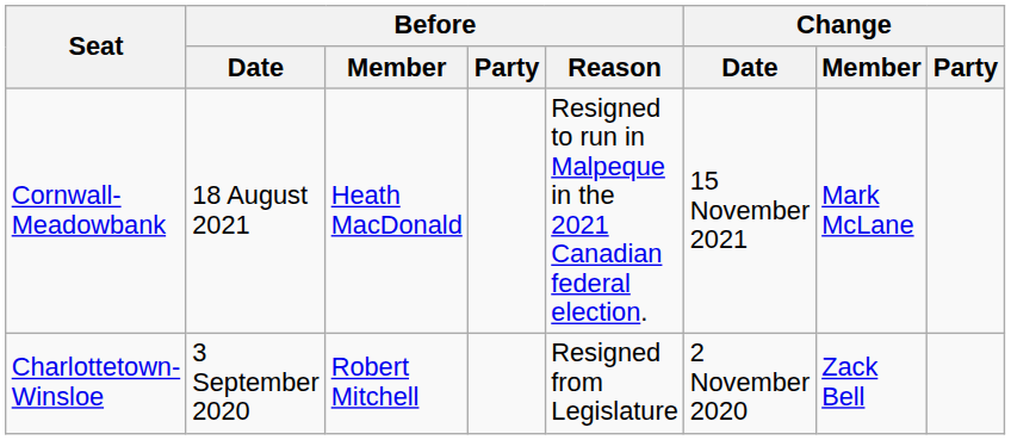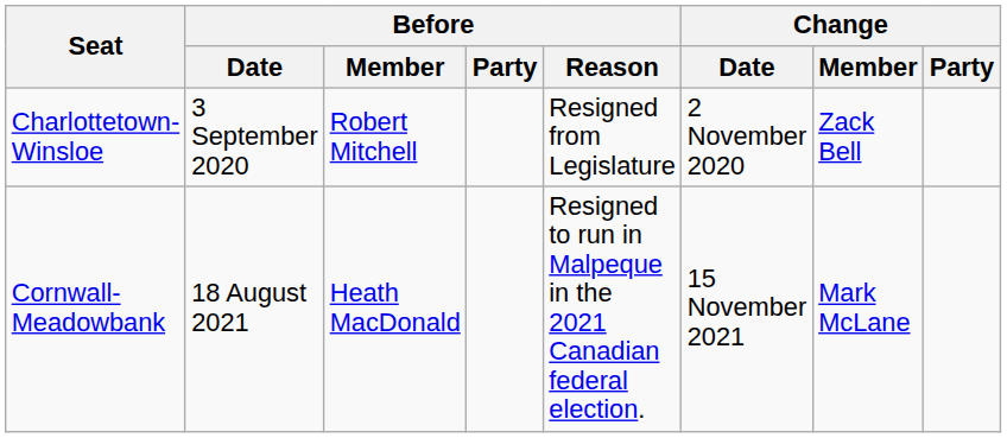 <table class="wikitable plainrowheaders" style="border: none;">
 <tr>
 <th rowspan="2">Seat</th>
 <th colspan="4">Before</th>
 <th colspan="3">Change</th>
 </tr>
 <tr>
 <th>Date</th>
 <th>Member</th>
 <th>Party</th>
 <th>Reason</th>
 <th>Date</th>
 <th>Member</th>
 <th>Party</th>
 </tr>
 <tr>
+<td><a href='#'>Charlottetown-Winsloe</a></td>
+<td>3 September 2020</td>
+<td><a href='#'>Robert Mitchell</a></td>
+<td></td>
+<td>Resigned from Legislature</td>
+<td>2 November 2020</td>
+<td><a href='#'>Zack Bell</a></td>
+<td></td>
+</tr>
+<tr>
 <td><a href='#'>Cornwall-Meadowbank</a></td>
 <td>18 August 2021</td>
 <td><a href='#'>Heath MacDonald</a></td>
 <td></td>
 <td>Resigned to run in <a href='#'>Malpeque</a> in the <a href='#'>2021 Canadian federal election</a>.</td>
 <td>15 November 2021</td>
 <td><a href='#'>Mark McLane</a></td>
 <td></td>
 </tr>
-<tr>
-<td><a href='#'>Charlottetown-Winsloe</a></td>
-<td>3 September 2020</td>
-<td><a href='#'>Robert Mitchell</a></td>
-<td></td>
-<td>Resigned from Legislature</td>
-<td>2 November 2020</td>
-<td><a href='#'>Zack Bell</a></td>
-<td></td>
-</tr>
 </table>
